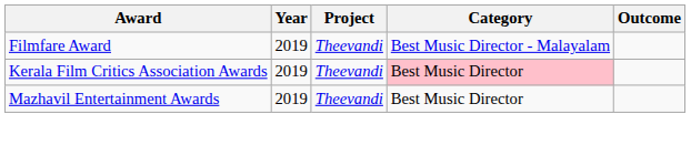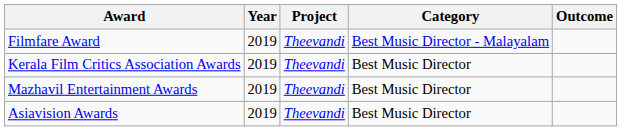 <table class="wikitable" style="font-size: 90%;">
 <tr>
 <th>Award</th>
 <th>Year</th>
 <th>Project</th>
 <th>Category</th>
 <th>Outcome</th>
 </tr>
 <tr>
 <td><a href='#'>Filmfare Award</a></td>
 <td>2019</td>
 <td><em><a href='#'>Theevandi</a></em></td>
 <td><a href='#'>Best Music Director - Malayalam</a></td>
 <td></td>
 </tr>
 <tr>
 <td><a href='#'>Kerala Film Critics Association Awards</a></td>
 <td>2019</td>
 <td><em><a href='#'>Theevandi</a></em></td>
-<td style="background: pink;">Best Music Director</td>
+<td>Best Music Director</td>
 <td></td>
 </tr>
 <tr>
 <td><a href='#'>Mazhavil Entertainment Awards</a></td>
 <td>2019</td>
 <td><em><a href='#'>Theevandi</a></em></td>
 <td>Best Music Director</td>
 <td></td>
 </tr>
+<tr>
+<td><a href='#'>Asiavision Awards</a></td>
+<td>2019</td>
+<td><em><a href='#'>Theevandi</a></em></td>
+<td>Best Music Director</td>
+<td></td>
+</tr>
 </table>
